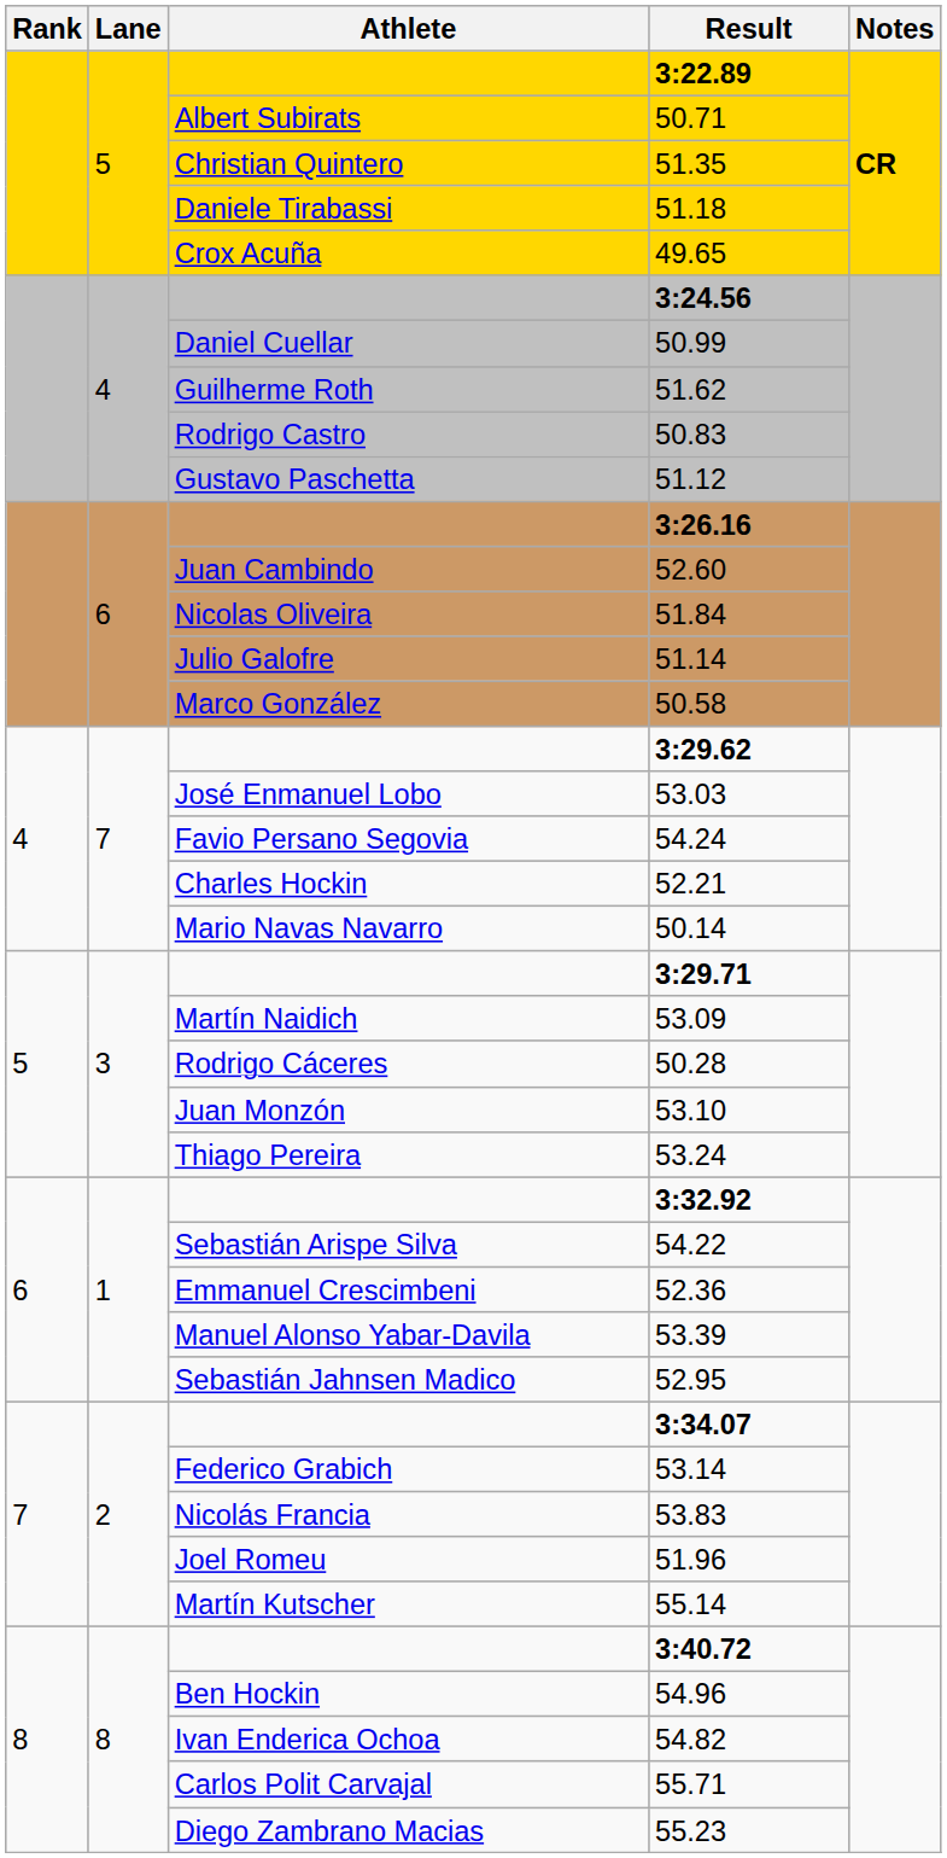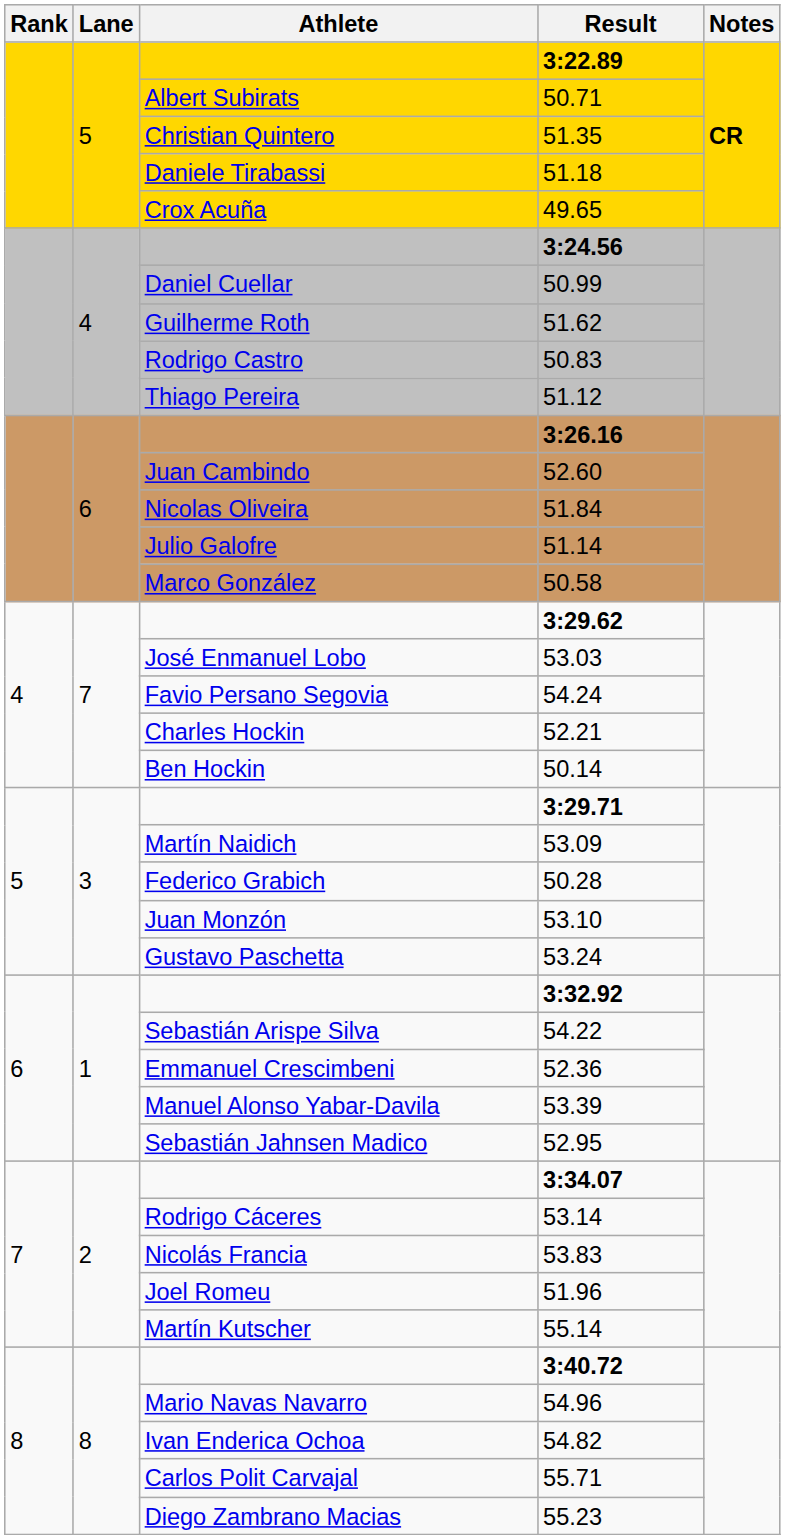 <table class="wikitable" style="font-size:95%" style="width:35em;" style="text-align:center">
 <tr>
 <th>Rank</th>
 <th>Lane</th>
 <th width=250>Athlete</th>
 <th width=100>Result</th>
 <th>Notes</th>
 </tr>
 <tr bgcolor=gold>
 <td rowspan=5></td>
 <td rowspan=5>5</td>
 <td align=left></td>
 <td><strong>3:22.89</strong></td>
 <td rowspan=5><strong>CR</strong></td>
 </tr>
 <tr bgcolor=gold>
 <td align=left><a href='#'>Albert Subirats</a></td>
 <td>50.71</td>
 </tr>
 <tr bgcolor=gold>
 <td align=left><a href='#'>Christian Quintero</a></td>
 <td>51.35</td>
 </tr>
 <tr bgcolor=gold>
 <td align=left><a href='#'>Daniele Tirabassi</a></td>
 <td>51.18</td>
 </tr>
 <tr bgcolor=gold>
 <td align=left><a href='#'>Crox Acuña</a></td>
 <td>49.65</td>
 </tr>
 <tr bgcolor=silver>
 <td rowspan=5></td>
 <td rowspan=5>4</td>
 <td align=left></td>
 <td><strong>3:24.56</strong></td>
 <td rowspan=5></td>
 </tr>
 <tr bgcolor=silver>
 <td align=left><a href='#'>Daniel Cuellar</a></td>
 <td>50.99</td>
 </tr>
 <tr bgcolor=silver>
 <td align=left><a href='#'>Guilherme Roth</a></td>
 <td>51.62</td>
 </tr>
 <tr bgcolor=silver>
 <td align=left><a href='#'>Rodrigo Castro</a></td>
 <td>50.83</td>
 </tr>
 <tr bgcolor=silver>
-<td align=left><a href='#'>Gustavo Paschetta</a></td>
+<td align=left><a href='#'>Thiago Pereira</a></td>
 <td>51.12</td>
 </tr>
 <tr bgcolor=cc9966>
 <td rowspan=5></td>
 <td rowspan=5>6</td>
 <td align=left></td>
 <td><strong>3:26.16</strong></td>
 <td rowspan=5></td>
 </tr>
 <tr bgcolor=cc9966>
 <td align=left><a href='#'>Juan Cambindo</a></td>
 <td>52.60</td>
 </tr>
 <tr bgcolor=cc9966>
 <td align=left><a href='#'>Nicolas Oliveira</a></td>
 <td>51.84</td>
 </tr>
 <tr bgcolor=cc9966>
 <td align=left><a href='#'>Julio Galofre</a></td>
 <td>51.14</td>
 </tr>
 <tr bgcolor=cc9966>
 <td align=left><a href='#'>Marco González</a></td>
 <td>50.58</td>
 </tr>
 <tr>
 <td rowspan=5>4</td>
 <td rowspan=5>7</td>
 <td align=left></td>
 <td><strong>3:29.62</strong></td>
 <td rowspan=5></td>
 </tr>
 <tr>
 <td align=left><a href='#'>José Enmanuel Lobo</a></td>
 <td>53.03</td>
 </tr>
 <tr>
 <td align=left><a href='#'>Favio Persano Segovia</a></td>
 <td>54.24</td>
 </tr>
 <tr>
 <td align=left><a href='#'>Charles Hockin</a></td>
 <td>52.21</td>
 </tr>
 <tr>
-<td align=left><a href='#'>Mario Navas Navarro</a></td>
+<td align=left><a href='#'>Ben Hockin</a></td>
 <td>50.14</td>
 </tr>
 <tr>
 <td rowspan=5>5</td>
 <td rowspan=5>3</td>
 <td align=left></td>
 <td><strong>3:29.71</strong></td>
 <td rowspan=5></td>
 </tr>
 <tr>
 <td align=left><a href='#'>Martín Naidich</a></td>
 <td>53.09</td>
 </tr>
 <tr>
-<td align=left><a href='#'>Rodrigo Cáceres</a></td>
+<td align=left><a href='#'>Federico Grabich</a></td>
 <td>50.28</td>
 </tr>
 <tr>
 <td align=left><a href='#'>Juan Monzón</a></td>
 <td>53.10</td>
 </tr>
 <tr>
-<td align=left><a href='#'>Thiago Pereira</a></td>
+<td align=left><a href='#'>Gustavo Paschetta</a></td>
 <td>53.24</td>
 </tr>
 <tr>
 <td rowspan=5>6</td>
 <td rowspan=5>1</td>
 <td align=left></td>
 <td><strong>3:32.92</strong></td>
 <td rowspan=5></td>
 </tr>
 <tr>
 <td align=left><a href='#'>Sebastián Arispe Silva</a></td>
 <td>54.22</td>
 </tr>
 <tr>
 <td align=left><a href='#'>Emmanuel Crescimbeni</a></td>
 <td>52.36</td>
 </tr>
 <tr>
 <td align=left><a href='#'>Manuel Alonso Yabar-Davila</a></td>
 <td>53.39</td>
 </tr>
 <tr>
 <td align=left><a href='#'>Sebastián Jahnsen Madico</a></td>
 <td>52.95</td>
 </tr>
 <tr>
 <td rowspan=5>7</td>
 <td rowspan=5>2</td>
 <td align=left></td>
 <td><strong>3:34.07</strong></td>
 <td rowspan=5></td>
 </tr>
 <tr>
-<td align=left><a href='#'>Federico Grabich</a></td>
+<td align=left><a href='#'>Rodrigo Cáceres</a></td>
 <td>53.14</td>
 </tr>
 <tr>
 <td align=left><a href='#'>Nicolás Francia</a></td>
 <td>53.83</td>
 </tr>
 <tr>
 <td align=left><a href='#'>Joel Romeu</a></td>
 <td>51.96</td>
 </tr>
 <tr>
 <td align=left><a href='#'>Martín Kutscher</a></td>
 <td>55.14</td>
 </tr>
 <tr>
 <td rowspan=5>8</td>
 <td rowspan=5>8</td>
 <td align=left></td>
 <td><strong>3:40.72</strong></td>
 <td rowspan=5></td>
 </tr>
 <tr>
-<td align=left><a href='#'>Ben Hockin</a></td>
+<td align=left><a href='#'>Mario Navas Navarro</a></td>
 <td>54.96</td>
 </tr>
 <tr>
 <td align=left><a href='#'>Ivan Enderica Ochoa</a></td>
 <td>54.82</td>
 </tr>
 <tr>
 <td align=left><a href='#'>Carlos Polit Carvajal</a></td>
 <td>55.71</td>
 </tr>
 <tr>
 <td align=left><a href='#'>Diego Zambrano Macias</a></td>
 <td>55.23</td>
 </tr>
 <tr>
 </tr>
 </table>
